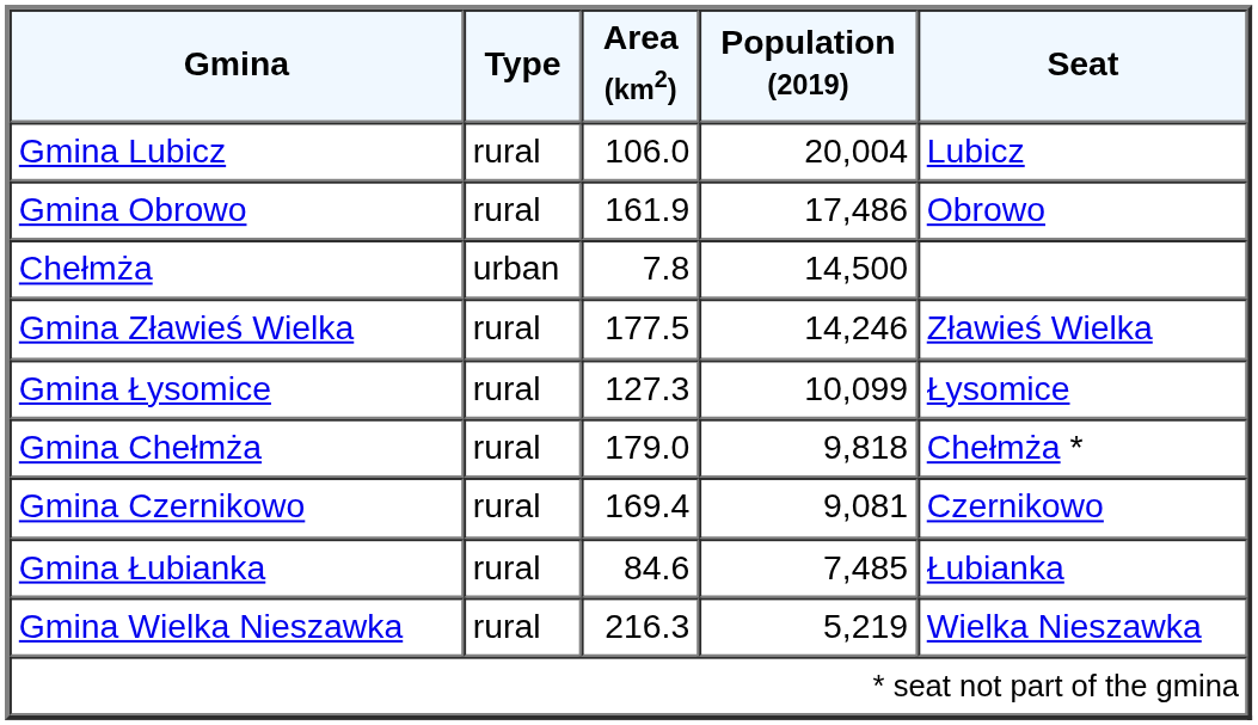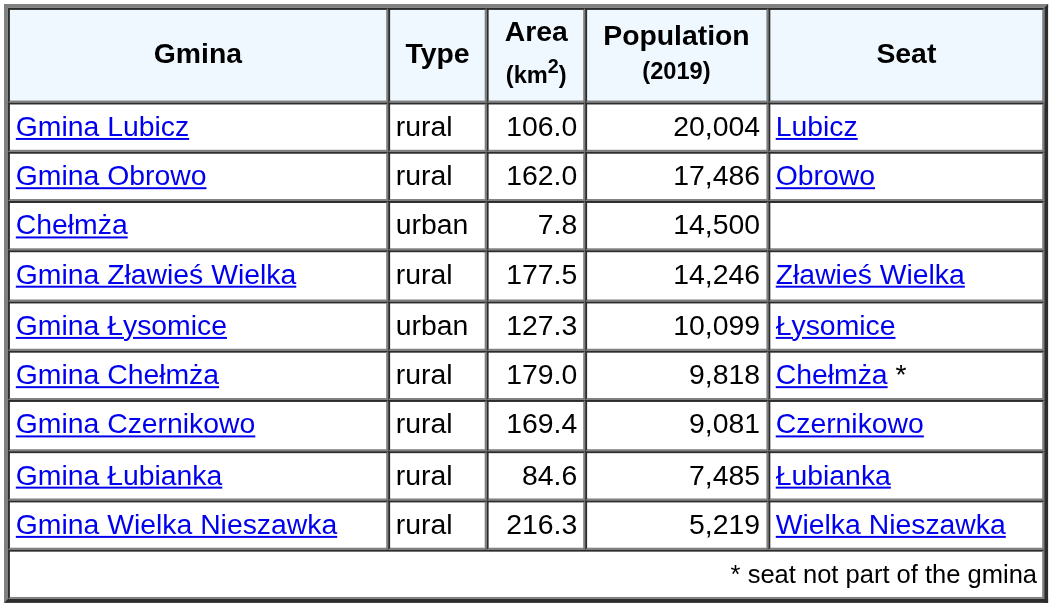 <table width="60%" border="2" cellpadding="3" cellspacing="0" style="font-size:90%;line-height:120%;">
 <tr bgcolor="F0F8FF">
 <td style="text-align:center;"><strong>Gmina</strong></td>
 <td style="text-align:center;"><strong>Type</strong></td>
 <td style="text-align:center;"><strong>Area<br><small>(km<sup>2</sup>)</small></strong></td>
 <td style="text-align:center;"><strong>Population<br><small>(2019)</small></strong></td>
 <td style="text-align:center;"><strong>Seat</strong></td>
 </tr>
 <tr>
 <td><a href='#'>Gmina Lubicz</a></td>
 <td>rural</td>
 <td style="text-align:right;">106.0</td>
 <td style="text-align:right;">20,004</td>
 <td><a href='#'>Lubicz</a></td>
 </tr>
 <tr>
 <td><a href='#'>Gmina Obrowo</a></td>
 <td>rural</td>
-<td style="text-align:right;">161.9</td>
+<td style="text-align:right;">162.0</td>
 <td style="text-align:right;">17,486</td>
 <td><a href='#'>Obrowo</a></td>
 </tr>
 <tr>
 <td><a href='#'>Chełmża</a></td>
 <td>urban</td>
 <td style="text-align:right;">7.8</td>
 <td style="text-align:right;">14,500</td>
 <td> </td>
 </tr>
 <tr>
 <td><a href='#'>Gmina Zławieś Wielka</a></td>
 <td>rural</td>
 <td style="text-align:right;">177.5</td>
 <td style="text-align:right;">14,246</td>
 <td><a href='#'>Zławieś Wielka</a></td>
 </tr>
 <tr>
 <td><a href='#'>Gmina Łysomice</a></td>
-<td>rural</td>
+<td>urban</td>
 <td style="text-align:right;">127.3</td>
 <td style="text-align:right;">10,099</td>
 <td><a href='#'>Łysomice</a></td>
 </tr>
 <tr>
 <td><a href='#'>Gmina Chełmża</a></td>
 <td>rural</td>
 <td style="text-align:right;">179.0</td>
 <td style="text-align:right;">9,818</td>
 <td><a href='#'>Chełmża</a> *</td>
 </tr>
 <tr>
 <td><a href='#'>Gmina Czernikowo</a></td>
 <td>rural</td>
 <td style="text-align:right;">169.4</td>
 <td style="text-align:right;">9,081</td>
 <td><a href='#'>Czernikowo</a></td>
 </tr>
 <tr>
 <td><a href='#'>Gmina Łubianka</a></td>
 <td>rural</td>
 <td style="text-align:right;">84.6</td>
 <td style="text-align:right;">7,485</td>
 <td><a href='#'>Łubianka</a></td>
 </tr>
 <tr>
 <td><a href='#'>Gmina Wielka Nieszawka</a></td>
 <td>rural</td>
 <td style="text-align:right;">216.3</td>
 <td style="text-align:right;">5,219</td>
 <td><a href='#'>Wielka Nieszawka</a></td>
 </tr>
 <tr>
 <td colspan=5 style="text-align:right;font-size:90%">* seat not part of the gmina</td>
 </tr>
 <tr>
 </tr>
 </table>
